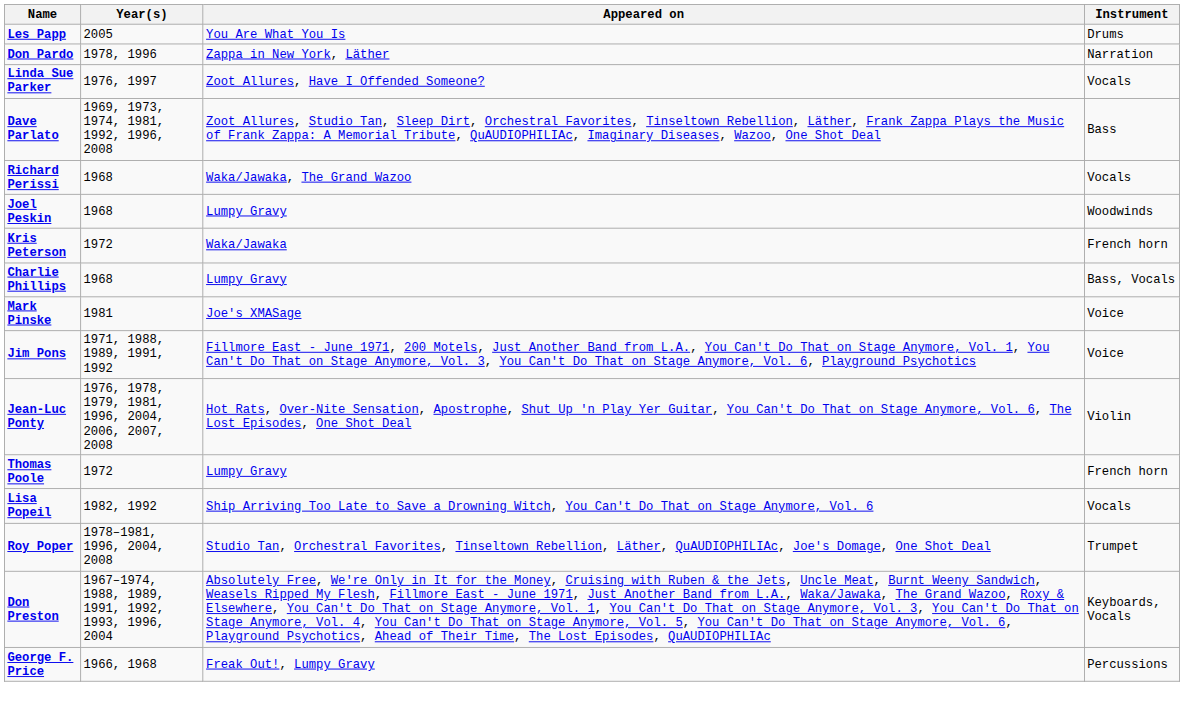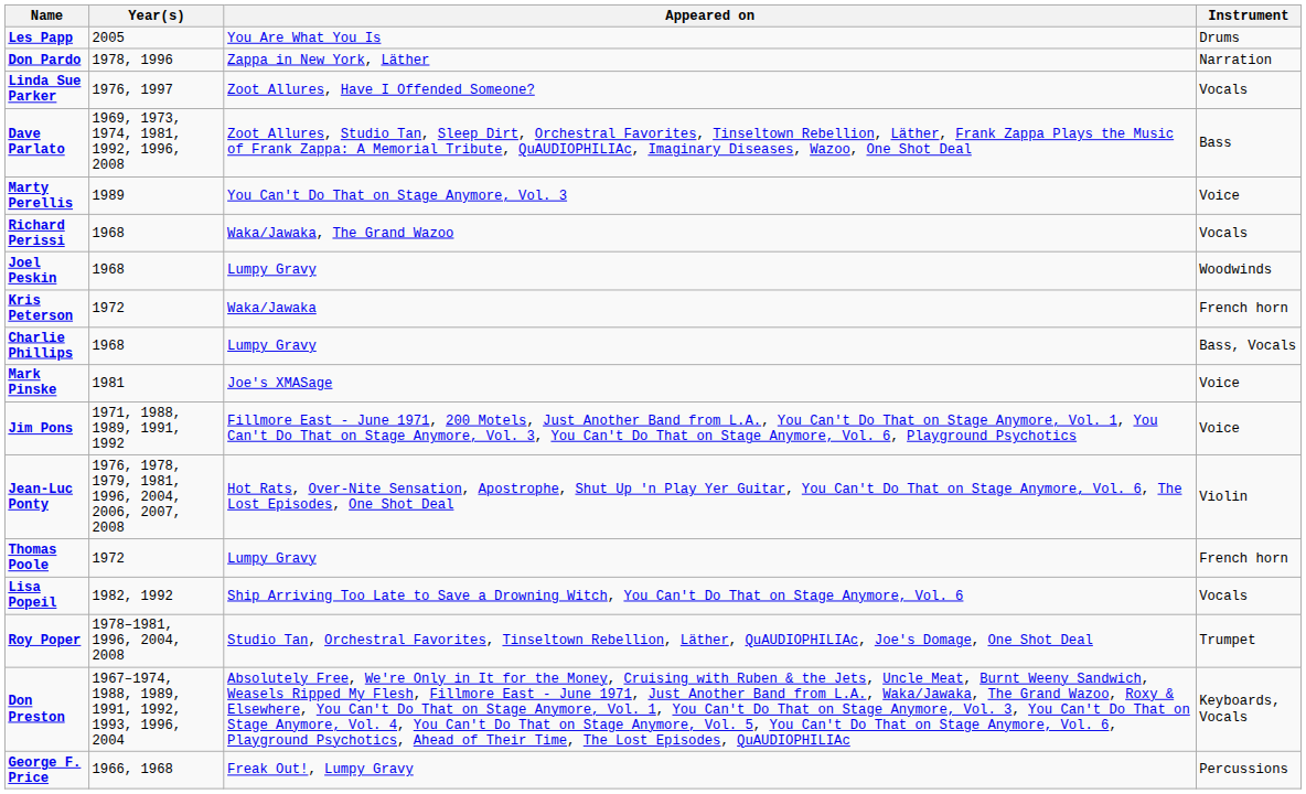 <table class="wikitable">
 <tr>
 <th>Name</th>
 <th>Year(s)</th>
 <th>Appeared on</th>
 <th>Instrument</th>
 </tr>
 <tr>
 <td><strong><a href='#'>Les Papp</a></strong></td>
 <td>2005</td>
 <td><a href='#'>You Are What You Is</a></td>
 <td>Drums</td>
 </tr>
 <tr>
 <td><strong><a href='#'>Don Pardo</a></strong></td>
 <td>1978, 1996</td>
 <td><a href='#'>Zappa in New York</a>, <a href='#'>Läther</a></td>
 <td>Narration</td>
 </tr>
 <tr>
 <td><strong><a href='#'>Linda Sue Parker</a></strong></td>
 <td>1976, 1997</td>
 <td><a href='#'>Zoot Allures</a>, <a href='#'>Have I Offended Someone?</a></td>
 <td>Vocals</td>
 </tr>
 <tr>
 <td><strong><a href='#'>Dave Parlato</a></strong></td>
 <td>1969, 1973, 1974, 1981, 1992, 1996, 2008</td>
 <td><a href='#'>Zoot Allures</a>, <a href='#'>Studio Tan</a>, <a href='#'>Sleep Dirt</a>, <a href='#'>Orchestral Favorites</a>, <a href='#'>Tinseltown Rebellion</a>, <a href='#'>Läther</a>, <a href='#'>Frank Zappa Plays the Music of Frank Zappa: A Memorial Tribute</a>, <a href='#'>QuAUDIOPHILIAc</a>, <a href='#'>Imaginary Diseases</a>, <a href='#'>Wazoo</a>, <a href='#'>One Shot Deal</a></td>
 <td>Bass</td>
+</tr>
+<tr>
+<td><strong><a href='#'>Marty Perellis</a></strong></td>
+<td>1989</td>
+<td><a href='#'>You Can't Do That on Stage Anymore, Vol. 3</a></td>
+<td>Voice</td>
 </tr>
 <tr>
 <td><strong><a href='#'>Richard Perissi</a></strong></td>
 <td>1968</td>
 <td><a href='#'>Waka/Jawaka</a>, <a href='#'>The Grand Wazoo</a></td>
 <td>Vocals</td>
 </tr>
 <tr>
 <td><strong><a href='#'>Joel Peskin</a></strong></td>
 <td>1968</td>
 <td><a href='#'>Lumpy Gravy</a></td>
 <td>Woodwinds</td>
 </tr>
 <tr>
 <td><strong><a href='#'>Kris Peterson</a></strong></td>
 <td>1972</td>
 <td><a href='#'>Waka/Jawaka</a></td>
 <td>French horn</td>
 </tr>
 <tr>
 <td><strong><a href='#'>Charlie Phillips</a></strong></td>
 <td>1968</td>
 <td><a href='#'>Lumpy Gravy</a></td>
 <td>Bass, Vocals</td>
 </tr>
 <tr>
 <td><strong><a href='#'>Mark Pinske</a></strong></td>
 <td>1981</td>
 <td><a href='#'>Joe's XMASage</a></td>
 <td>Voice</td>
 </tr>
 <tr>
 <td><strong><a href='#'>Jim Pons</a></strong></td>
 <td>1971, 1988, 1989, 1991, 1992</td>
 <td><a href='#'>Fillmore East - June 1971</a>, <a href='#'>200 Motels</a>, <a href='#'>Just Another Band from L.A.</a>, <a href='#'>You Can't Do That on Stage Anymore, Vol. 1</a>, <a href='#'>You Can't Do That on Stage Anymore, Vol. 3</a>, <a href='#'>You Can't Do That on Stage Anymore, Vol. 6</a>, <a href='#'>Playground Psychotics</a></td>
 <td>Voice</td>
 </tr>
 <tr>
 <td><strong><a href='#'>Jean-Luc Ponty</a></strong></td>
 <td>1976, 1978, 1979, 1981, 1996, 2004, 2006, 2007, 2008</td>
 <td><a href='#'>Hot Rats</a>, <a href='#'>Over-Nite Sensation</a>, <a href='#'>Apostrophe</a>, <a href='#'>Shut Up 'n Play Yer Guitar</a>, <a href='#'>You Can't Do That on Stage Anymore, Vol. 6</a>, <a href='#'>The Lost Episodes</a>, <a href='#'>One Shot Deal</a></td>
 <td>Violin</td>
 </tr>
 <tr>
 <td><strong><a href='#'>Thomas Poole</a></strong></td>
 <td>1972</td>
 <td><a href='#'>Lumpy Gravy</a></td>
 <td>French horn</td>
 </tr>
 <tr>
 <td><strong><a href='#'>Lisa Popeil</a></strong></td>
 <td>1982, 1992</td>
 <td><a href='#'>Ship Arriving Too Late to Save a Drowning Witch</a>, <a href='#'>You Can't Do That on Stage Anymore, Vol. 6</a></td>
 <td>Vocals</td>
 </tr>
 <tr>
 <td><strong><a href='#'>Roy Poper</a></strong></td>
 <td>1978–1981, 1996, 2004, 2008</td>
 <td><a href='#'>Studio Tan</a>, <a href='#'>Orchestral Favorites</a>, <a href='#'>Tinseltown Rebellion</a>, <a href='#'>Läther</a>, <a href='#'>QuAUDIOPHILIAc</a>, <a href='#'>Joe's Domage</a>, <a href='#'>One Shot Deal</a></td>
 <td>Trumpet</td>
 </tr>
 <tr>
 <td><strong><a href='#'>Don Preston</a></strong></td>
 <td>1967–1974, 1988, 1989, 1991, 1992, 1993, 1996, 2004</td>
 <td><a href='#'>Absolutely Free</a>, <a href='#'>We're Only in It for the Money</a>, <a href='#'>Cruising with Ruben & the Jets</a>, <a href='#'>Uncle Meat</a>, <a href='#'>Burnt Weeny Sandwich</a>, <a href='#'>Weasels Ripped My Flesh</a>, <a href='#'>Fillmore East - June 1971</a>, <a href='#'>Just Another Band from L.A.</a>, <a href='#'>Waka/Jawaka</a>, <a href='#'>The Grand Wazoo</a>, <a href='#'>Roxy & Elsewhere</a>, <a href='#'>You Can't Do That on Stage Anymore, Vol. 1</a>, <a href='#'>You Can't Do That on Stage Anymore, Vol. 3</a>, <a href='#'>You Can't Do That on Stage Anymore, Vol. 4</a>, <a href='#'>You Can't Do That on Stage Anymore, Vol. 5</a>, <a href='#'>You Can't Do That on Stage Anymore, Vol. 6</a>, <a href='#'>Playground Psychotics</a>, <a href='#'>Ahead of Their Time</a>, <a href='#'>The Lost Episodes</a>, <a href='#'>QuAUDIOPHILIAc</a></td>
 <td>Keyboards, Vocals</td>
 </tr>
 <tr>
 <td><strong><a href='#'>George F. Price</a></strong></td>
 <td>1966, 1968</td>
 <td><a href='#'>Freak Out!</a>, <a href='#'>Lumpy Gravy</a></td>
 <td>Percussions</td>
 </tr>
 </table>
